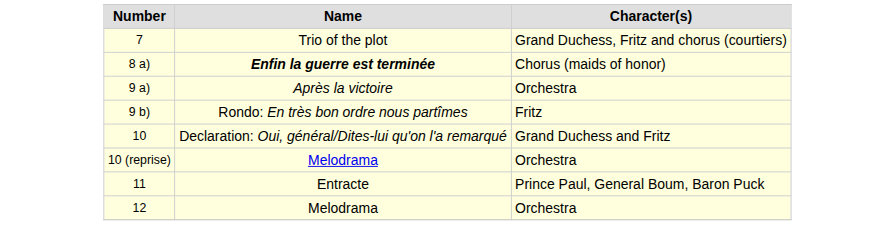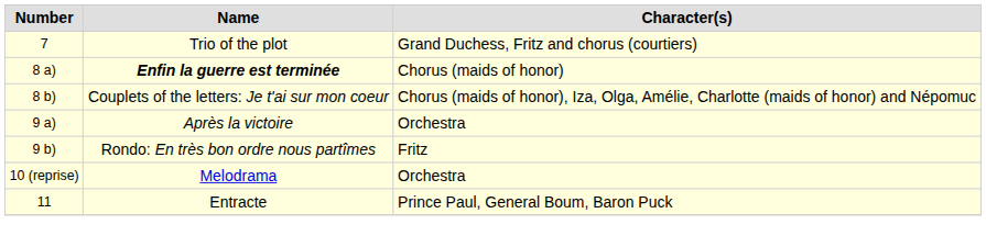 <table bgcolor="#f7f8ff" cellpadding="4" cellspacing="0" border="2" style="text-align: center; font-size: 95%; border: #cccccc solid 1px; border-collapse: collapse; margin:1em auto;">
 <tr>
 </tr>
 <tr bgcolor="#DFDFDF">
 <th>Number</th>
 <th>Name</th>
 <th>Character(s)</th>
 </tr>
 <tr>
 <td bgcolor="#ffffdd" style="font-size: 88%;">7</td>
 <td bgcolor="#ffffdd">Trio of the plot</td>
 <td align="left" bgcolor="#ffffdd">Grand Duchess, Fritz and chorus (courtiers)</td>
 </tr>
 <tr>
 <td bgcolor="#ffffdd" style="font-size: 88%;">8 a)</td>
 <td bgcolor="#ffffdd"><strong><em>Enfin la guerre est terminée</em></strong></td>
 <td align="left" bgcolor="#ffffdd">Chorus (maids of honor)</td>
 </tr>
 <tr>
+<td bgcolor="#ffffdd" style="font-size: 88%;">8 b)</td>
+<td bgcolor="#ffffdd">Couplets of the letters: <em>Je t'ai sur mon coeur</em></td>
+<td align="left" bgcolor="#ffffdd">Chorus (maids of honor), Iza, Olga, Amélie, Charlotte (maids of honor) and Népomuc</td>
+</tr>
+<tr>
 <td bgcolor="#ffffdd" style="font-size: 88%;">9 a)</td>
 <td bgcolor="#ffffdd"><em>Après la victoire</em></td>
 <td align="left" bgcolor="#ffffdd">Orchestra</td>
 </tr>
 <tr>
 <td bgcolor="#ffffdd" style="font-size: 88%;">9 b)</td>
 <td bgcolor="#ffffdd">Rondo: <em>En très bon ordre nous partîmes</em></td>
 <td align="left" bgcolor="#ffffdd">Fritz</td>
-</tr>
-<tr>
-<td bgcolor="#ffffdd" style="font-size: 88%;">10</td>
-<td bgcolor="#ffffdd">Declaration: <em>Oui, général/Dites-lui qu'on l'a remarqué</em></td>
-<td align="left" bgcolor="#ffffdd">Grand Duchess and Fritz</td>
 </tr>
 <tr>
 <td bgcolor="#ffffdd" style="font-size: 88%;">10 (reprise)</td>
 <td bgcolor="#ffffdd"><a href='#'>Melodrama</a></td>
 <td align="left" bgcolor="#ffffdd">Orchestra</td>
 </tr>
 <tr>
 <td bgcolor="#ffffdd" style="font-size: 88%;">11</td>
 <td bgcolor="#ffffdd">Entracte</td>
 <td align="left" bgcolor="#ffffdd">Prince Paul, General Boum, Baron Puck</td>
 </tr>
 <tr>
-<td bgcolor="#ffffdd" style="font-size: 88%;">12</td>
-<td bgcolor="#ffffdd">Melodrama</td>
-<td align="left" bgcolor="#ffffdd">Orchestra</td>
-</tr>
-<tr>
 </tr>
 </table>
